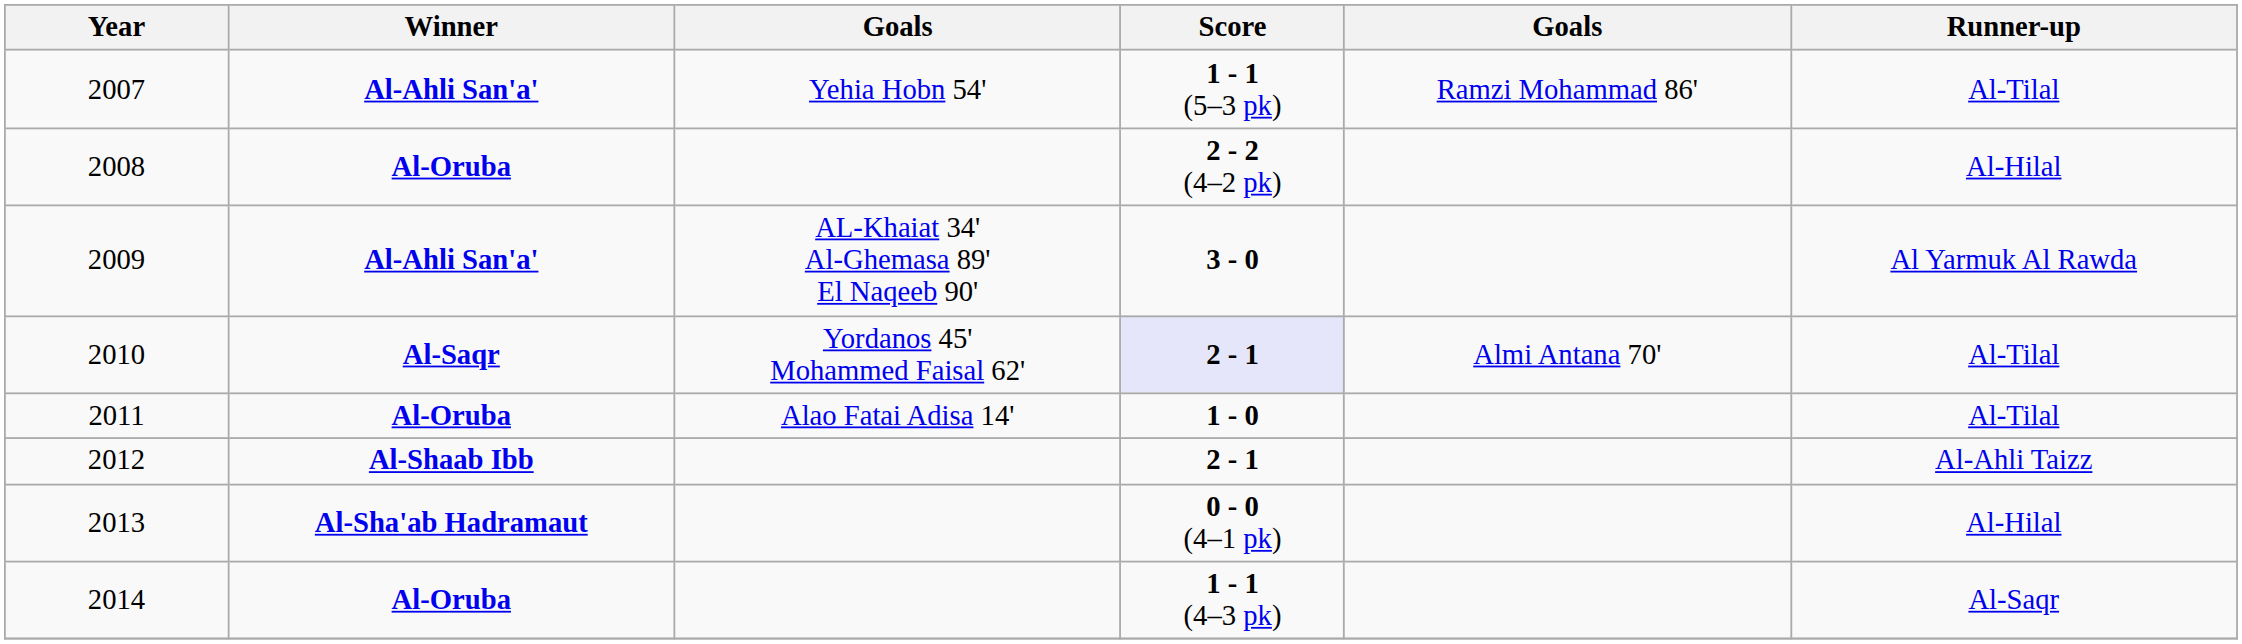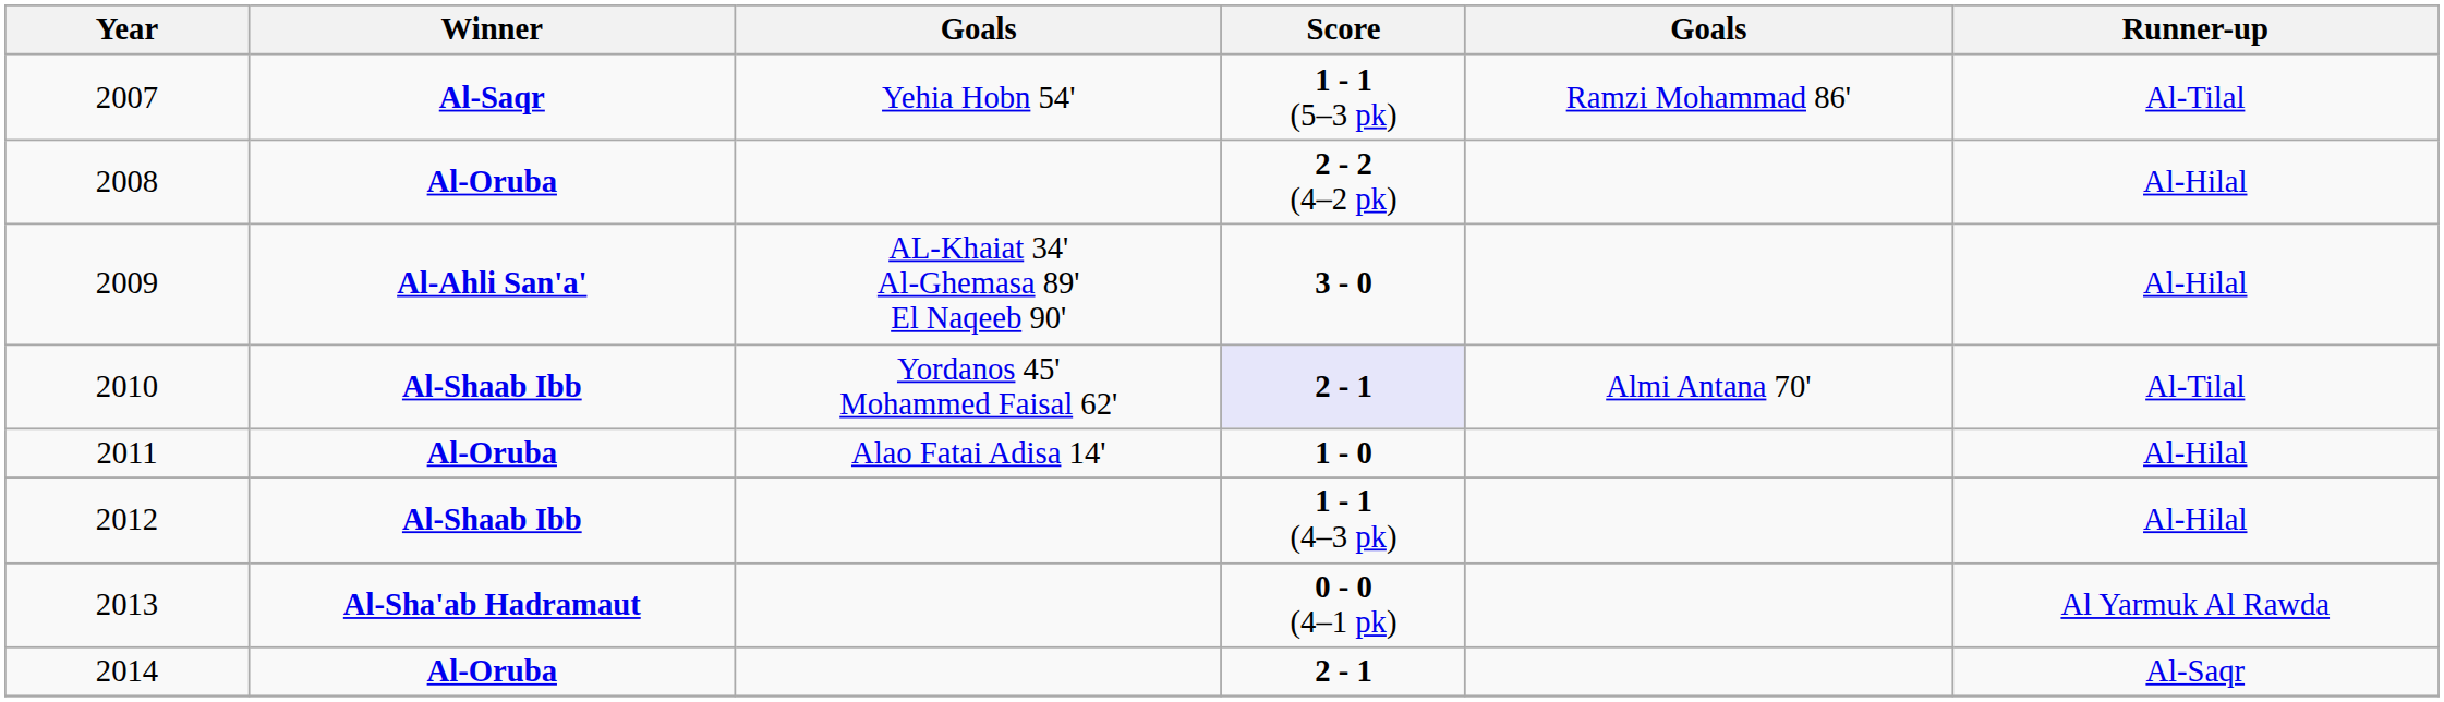 <table class="wikitable" style="text-align: center;">
 <tr>
 <th width=5%>Year</th>
 <th width=10%>Winner</th>
 <th width=10%>Goals</th>
 <th width=5%>Score</th>
 <th width=10%>Goals</th>
 <th width=10%>Runner-up</th>
 </tr>
 <tr>
 <td>2007</td>
-<td><strong><a href='#'>Al-Ahli San'a'</a></strong></td>
+<td><strong><a href='#'>Al-Saqr</a></strong></td>
 <td><a href='#'>Yehia Hobn</a> 54'</td>
 <td><strong>1 - 1</strong><br>(5–3 <a href='#'>pk</a>)</td>
 <td><a href='#'>Ramzi Mohammad</a> 86'</td>
 <td><a href='#'>Al-Tilal</a></td>
 </tr>
 <tr>
 <td>2008</td>
 <td><strong><a href='#'>Al-Oruba</a></strong></td>
 <td></td>
 <td><strong>2 - 2</strong><br>(4–2 <a href='#'>pk</a>)</td>
 <td></td>
 <td><a href='#'>Al-Hilal</a></td>
 </tr>
 <tr>
 <td>2009</td>
 <td><strong><a href='#'>Al-Ahli San'a'</a></strong></td>
 <td><a href='#'>AL-Khaiat</a> 34' <br> <a href='#'>Al-Ghemasa</a> 89' <br> <a href='#'>El Naqeeb</a> 90'</td>
 <td><strong>3 - 0</strong></td>
 <td></td>
-<td><a href='#'>Al Yarmuk Al Rawda</a></td>
+<td><a href='#'>Al-Hilal</a></td>
 </tr>
 <tr>
 <td>2010</td>
-<td><strong><a href='#'>Al-Saqr</a></strong></td>
+<td><strong><a href='#'>Al-Shaab Ibb</a></strong></td>
 <td><a href='#'>Yordanos</a> 45' <br> <a href='#'>Mohammed Faisal</a> 62'</td>
 <td style="background: lavender;"><strong>2 - 1</strong></td>
 <td><a href='#'>Almi Antana</a> 70'</td>
 <td><a href='#'>Al-Tilal</a></td>
 </tr>
 <tr>
 <td>2011</td>
 <td><strong><a href='#'>Al-Oruba</a></strong></td>
 <td><a href='#'>Alao Fatai Adisa</a> 14'</td>
 <td><strong>1 - 0</strong></td>
 <td></td>
-<td><a href='#'>Al-Tilal</a></td>
+<td><a href='#'>Al-Hilal</a></td>
 </tr>
 <tr>
 <td>2012</td>
 <td><strong><a href='#'>Al-Shaab Ibb</a></strong></td>
 <td></td>
-<td><strong>2 - 1</strong></td>
+<td><strong>1 - 1</strong><br>(4–3 <a href='#'>pk</a>)</td>
 <td></td>
-<td><a href='#'>Al-Ahli Taizz</a></td>
+<td><a href='#'>Al-Hilal</a></td>
 </tr>
 <tr>
 <td>2013</td>
 <td><strong><a href='#'>Al-Sha'ab Hadramaut</a></strong></td>
 <td></td>
 <td><strong>0 - 0</strong><br>(4–1 <a href='#'>pk</a>)</td>
 <td></td>
-<td><a href='#'>Al-Hilal</a></td>
+<td><a href='#'>Al Yarmuk Al Rawda</a></td>
 </tr>
 <tr>
 <td>2014</td>
 <td><strong><a href='#'>Al-Oruba</a></strong></td>
 <td></td>
-<td><strong>1 - 1</strong><br>(4–3 <a href='#'>pk</a>)</td>
+<td><strong>2 - 1</strong></td>
 <td></td>
 <td><a href='#'>Al-Saqr</a></td>
 </tr>
 <tr>
 </tr>
 </table>
